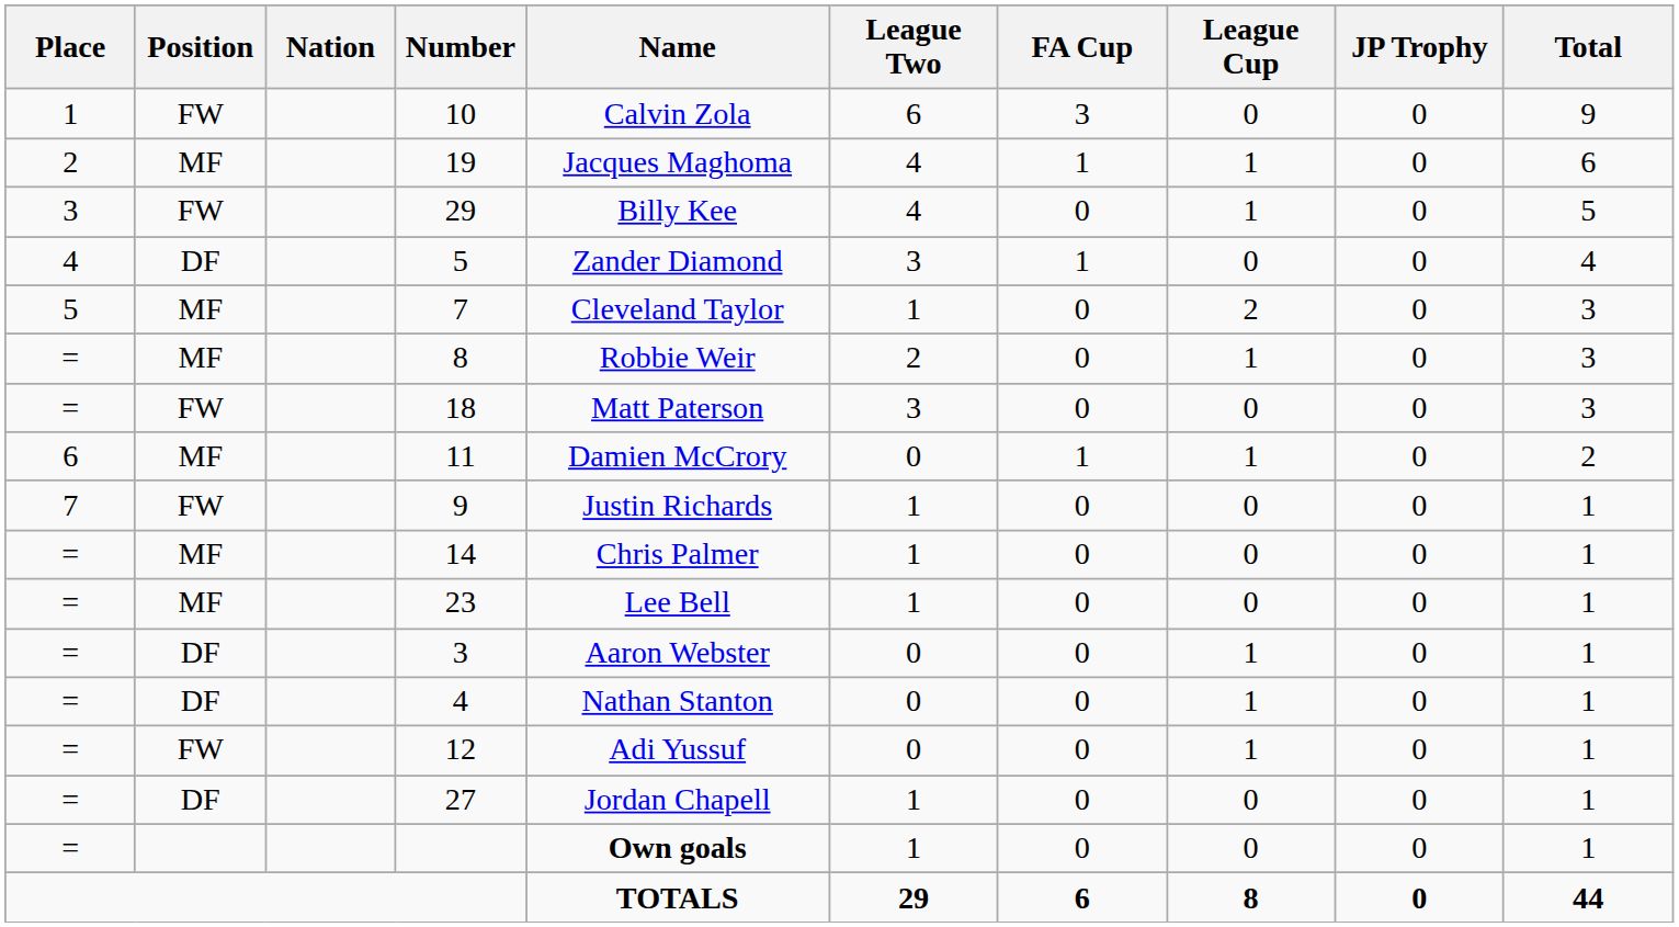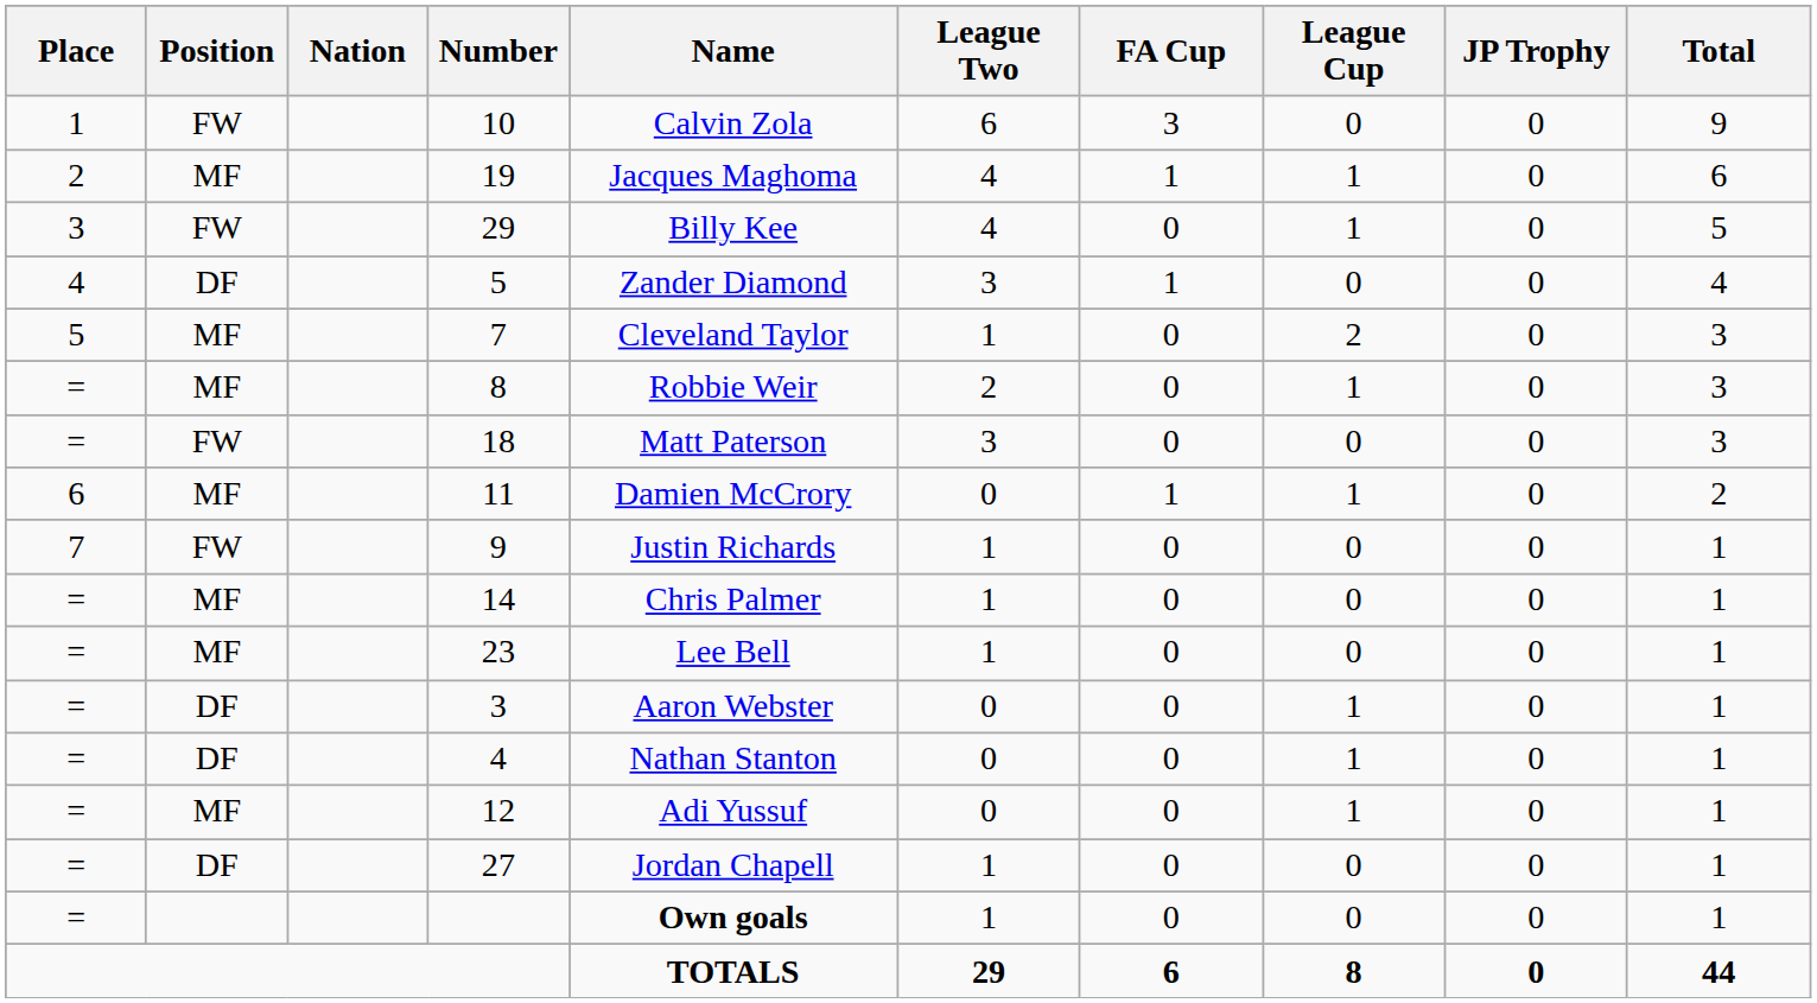 <table class="wikitable" style="text-align: center;">
 <tr>
 <th width=60>Place</th>
 <th width=60>Position</th>
 <th width=60>Nation</th>
 <th width=60>Number</th>
 <th width=150>Name</th>
 <th width=80>League Two</th>
 <th width=80>FA Cup</th>
 <th width=80>League Cup</th>
 <th width=80>JP Trophy</th>
 <th width=80><strong>Total</strong></th>
 </tr>
 <tr>
 <td>1</td>
 <td>FW</td>
 <td></td>
 <td>10</td>
 <td><a href='#'>Calvin Zola</a></td>
 <td>6</td>
 <td>3</td>
 <td>0</td>
 <td>0</td>
 <td>9</td>
 </tr>
 <tr>
 <td>2</td>
 <td>MF</td>
 <td></td>
 <td>19</td>
 <td><a href='#'>Jacques Maghoma</a></td>
 <td>4</td>
 <td>1</td>
 <td>1</td>
 <td>0</td>
 <td>6</td>
 </tr>
 <tr>
 <td>3</td>
 <td>FW</td>
 <td></td>
 <td>29</td>
 <td><a href='#'>Billy Kee</a></td>
 <td>4</td>
 <td>0</td>
 <td>1</td>
 <td>0</td>
 <td>5</td>
 </tr>
 <tr>
 <td>4</td>
 <td>DF</td>
 <td></td>
 <td>5</td>
 <td><a href='#'>Zander Diamond</a></td>
 <td>3</td>
 <td>1</td>
 <td>0</td>
 <td>0</td>
 <td>4</td>
 </tr>
 <tr>
 <td>5</td>
 <td>MF</td>
 <td></td>
 <td>7</td>
 <td><a href='#'>Cleveland Taylor</a></td>
 <td>1</td>
 <td>0</td>
 <td>2</td>
 <td>0</td>
 <td>3</td>
 </tr>
 <tr>
 <td>=</td>
 <td>MF</td>
 <td></td>
 <td>8</td>
 <td><a href='#'>Robbie Weir</a></td>
 <td>2</td>
 <td>0</td>
 <td>1</td>
 <td>0</td>
 <td>3</td>
 </tr>
 <tr>
 <td>=</td>
 <td>FW</td>
 <td></td>
 <td>18</td>
 <td><a href='#'>Matt Paterson</a></td>
 <td>3</td>
 <td>0</td>
 <td>0</td>
 <td>0</td>
 <td>3</td>
 </tr>
 <tr>
 <td>6</td>
 <td>MF</td>
 <td></td>
 <td>11</td>
 <td><a href='#'>Damien McCrory</a></td>
 <td>0</td>
 <td>1</td>
 <td>1</td>
 <td>0</td>
 <td>2</td>
 </tr>
 <tr>
 <td>7</td>
 <td>FW</td>
 <td></td>
 <td>9</td>
 <td><a href='#'>Justin Richards</a></td>
 <td>1</td>
 <td>0</td>
 <td>0</td>
 <td>0</td>
 <td>1</td>
 </tr>
 <tr>
 <td>=</td>
 <td>MF</td>
 <td></td>
 <td>14</td>
 <td><a href='#'>Chris Palmer</a></td>
 <td>1</td>
 <td>0</td>
 <td>0</td>
 <td>0</td>
 <td>1</td>
 </tr>
 <tr>
 <td>=</td>
 <td>MF</td>
 <td></td>
 <td>23</td>
 <td><a href='#'>Lee Bell</a></td>
 <td>1</td>
 <td>0</td>
 <td>0</td>
 <td>0</td>
 <td>1</td>
 </tr>
 <tr>
 <td>=</td>
 <td>DF</td>
 <td></td>
 <td>3</td>
 <td><a href='#'>Aaron Webster</a></td>
 <td>0</td>
 <td>0</td>
 <td>1</td>
 <td>0</td>
 <td>1</td>
 </tr>
 <tr>
 <td>=</td>
 <td>DF</td>
 <td></td>
 <td>4</td>
 <td><a href='#'>Nathan Stanton</a></td>
 <td>0</td>
 <td>0</td>
 <td>1</td>
 <td>0</td>
 <td>1</td>
 </tr>
 <tr>
 <td>=</td>
-<td>FW</td>
+<td>MF</td>
 <td></td>
 <td>12</td>
 <td><a href='#'>Adi Yussuf</a></td>
 <td>0</td>
 <td>0</td>
 <td>1</td>
 <td>0</td>
 <td>1</td>
 </tr>
 <tr>
 <td>=</td>
 <td>DF</td>
 <td></td>
 <td>27</td>
 <td><a href='#'>Jordan Chapell</a></td>
 <td>1</td>
 <td>0</td>
 <td>0</td>
 <td>0</td>
 <td>1</td>
 </tr>
 <tr>
 <td>=</td>
 <td></td>
 <td></td>
 <td></td>
 <td><strong>Own goals</strong></td>
 <td>1</td>
 <td>0</td>
 <td>0</td>
 <td>0</td>
 <td>1</td>
 </tr>
 <tr>
 <td colspan="4"></td>
 <td><strong>TOTALS</strong></td>
 <td><strong>29</strong></td>
 <td><strong>6</strong></td>
 <td><strong>8</strong></td>
 <td><strong>0</strong></td>
 <td><strong>44</strong></td>
 </tr>
 </table>
